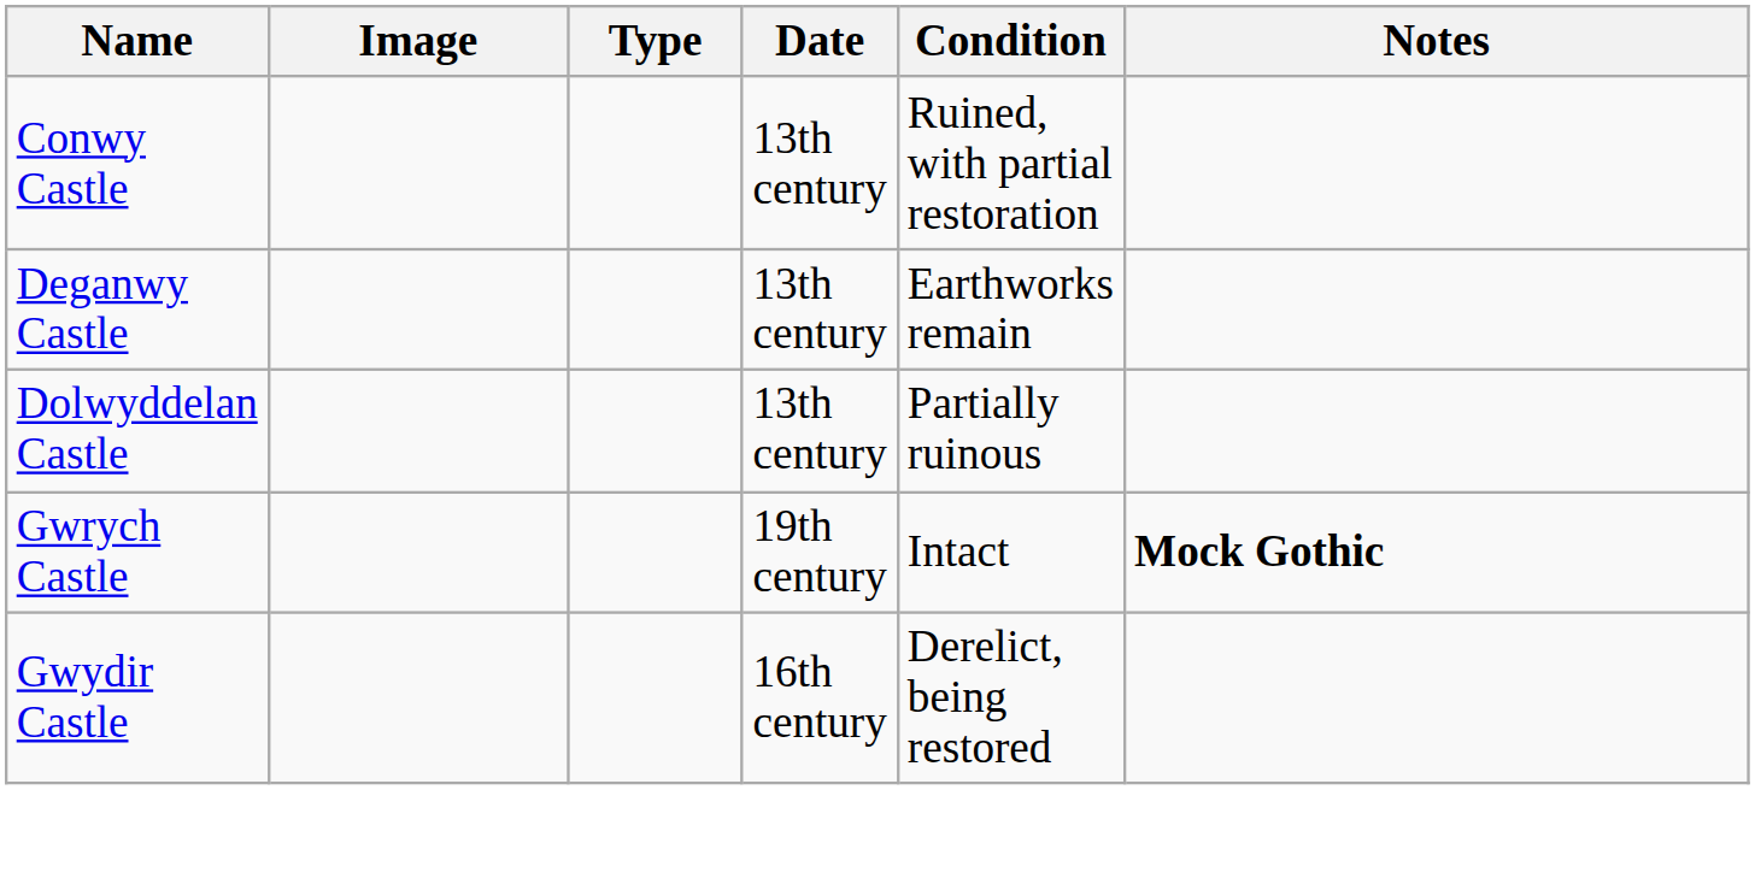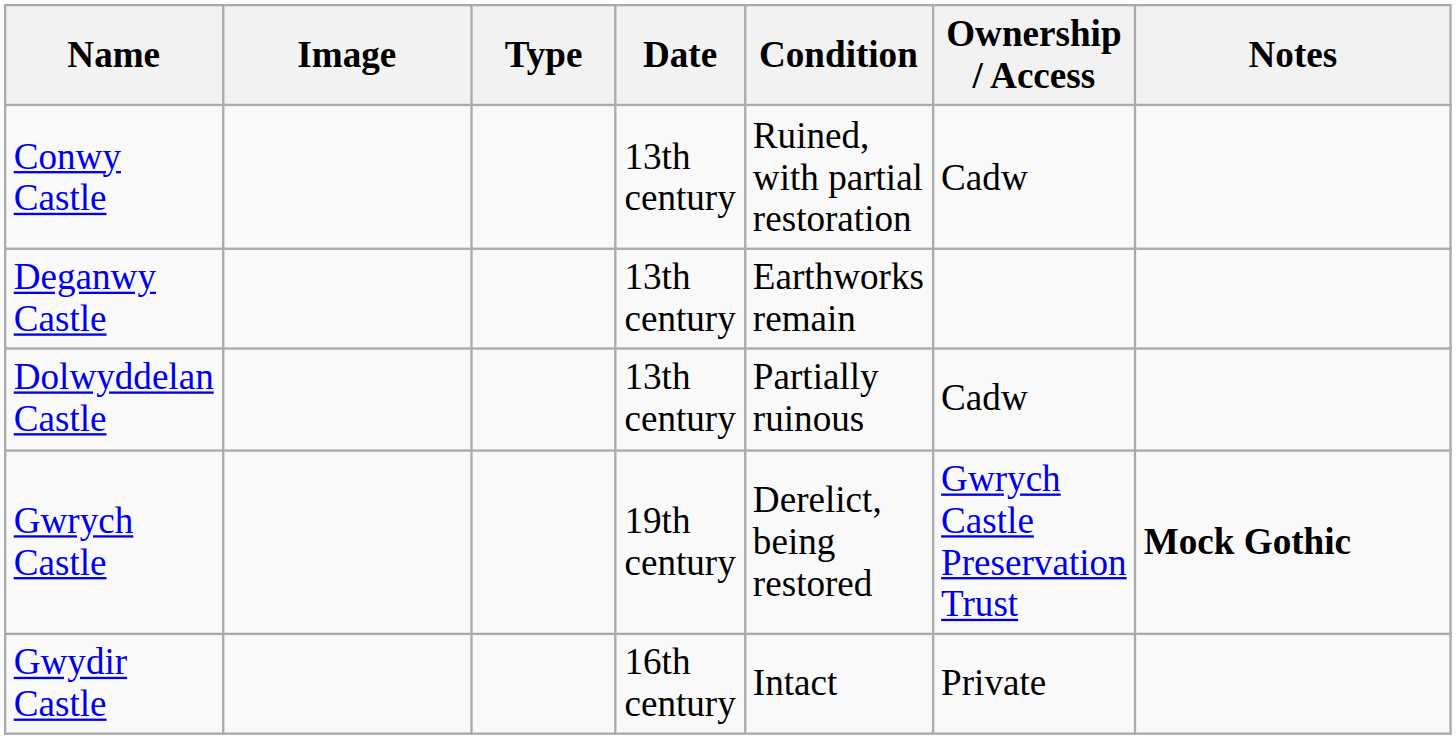 <table class="wikitable sortable" width="100%">
 <tr>
 <th width="12%">Name</th>
 <th class="unsortable" width="100">Image</th>
 <th width="10%">Type</th>
 <th width="8%">Date</th>
 <th width="10%">Condition</th>
+<th width="10%">Ownership / Access</th>
 <th class="unsortable">Notes</th>
 </tr>
 <tr>
 <td><a href='#'>Conwy Castle</a></td>
 <td></td>
 <td></td>
 <td>13th century</td>
 <td>Ruined, with partial restoration</td>
+<td>Cadw</td>
 <td></td>
 </tr>
 <tr>
 <td><a href='#'>Deganwy Castle</a></td>
 <td></td>
 <td></td>
 <td>13th century</td>
 <td>Earthworks remain</td>
 <td></td>
+<td></td>
 </tr>
 <tr>
 <td><a href='#'>Dolwyddelan Castle</a></td>
 <td></td>
 <td></td>
 <td>13th century</td>
 <td>Partially ruinous</td>
+<td>Cadw</td>
 <td></td>
 </tr>
 <tr>
 <td><a href='#'>Gwrych Castle</a></td>
 <td></td>
 <td></td>
 <td>19th century</td>
-<td>Intact</td>
+<td>Derelict, being restored</td>
+<td><a href='#'>Gwrych Castle Preservation Trust</a></td>
 <td><strong>Mock Gothic</strong></td>
 </tr>
 <tr>
 <td><a href='#'>Gwydir Castle</a></td>
 <td></td>
 <td></td>
 <td>16th century</td>
-<td>Derelict, being restored</td>
+<td>Intact</td>
+<td>Private</td>
 <td></td>
 </tr>
 </table>
